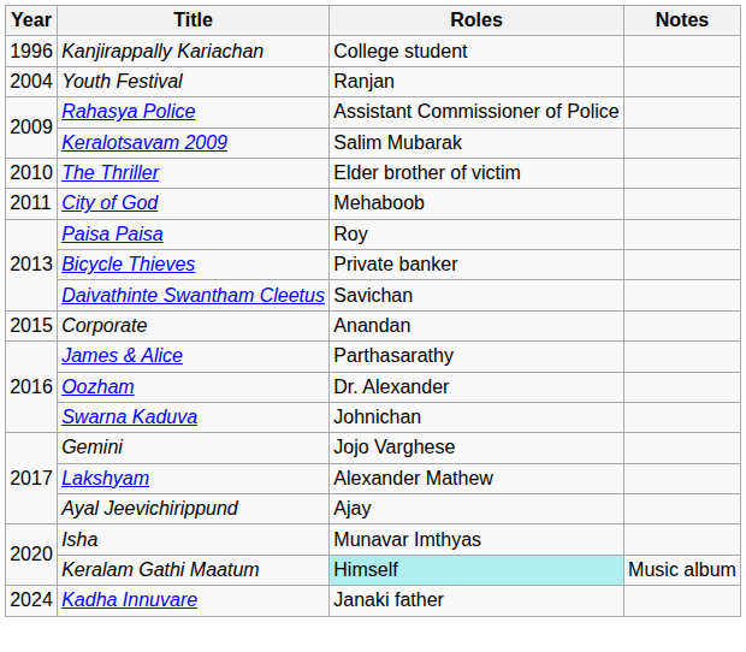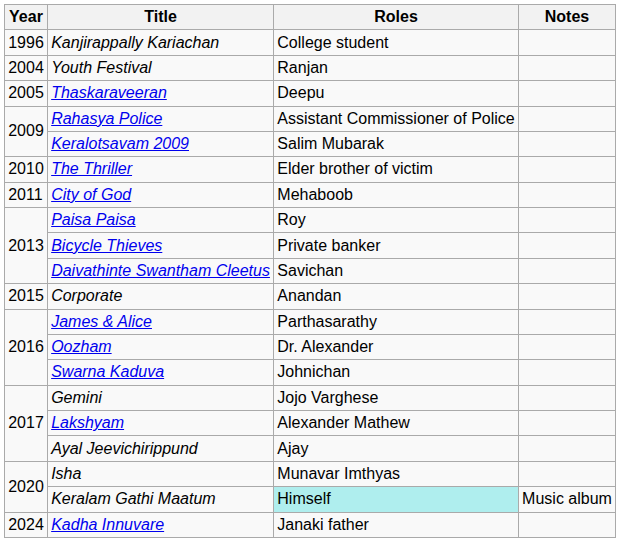 <table class="wikitable sortable">
 <tr>
 <th>Year</th>
 <th>Title</th>
 <th>Roles</th>
 <th class="unsortable">Notes</th>
 </tr>
 <tr>
 <td>1996</td>
 <td><em>Kanjirappally Kariachan</em></td>
 <td>College student</td>
 <td></td>
 </tr>
 <tr>
 <td>2004</td>
 <td><em>Youth Festival</em></td>
 <td>Ranjan</td>
+<td></td>
+</tr>
+<tr>
+<td>2005</td>
+<td><a href='#'><em>Thaskaraveeran</em></a></td>
+<td>Deepu</td>
 <td></td>
 </tr>
 <tr>
 <td rowspan="2">2009</td>
 <td><em><a href='#'>Rahasya Police</a></em></td>
 <td>Assistant Commissioner of Police</td>
 <td></td>
 </tr>
 <tr>
 <td><em><a href='#'>Keralotsavam 2009</a></em></td>
 <td>Salim Mubarak</td>
 <td></td>
 </tr>
 <tr>
 <td>2010</td>
 <td><em><a href='#'>The Thriller</a></em></td>
 <td>Elder brother of victim</td>
 <td></td>
 </tr>
 <tr>
 <td>2011</td>
 <td><a href='#'><em>City of God</em></a></td>
 <td>Mehaboob</td>
 <td></td>
 </tr>
 <tr>
 <td rowspan="3">2013</td>
 <td><a href='#'><em>Paisa Paisa</em></a></td>
 <td>Roy</td>
 <td></td>
 </tr>
 <tr>
 <td><a href='#'><em>Bicycle Thieves</em></a></td>
 <td>Private banker</td>
 <td></td>
 </tr>
 <tr>
 <td><em><a href='#'>Daivathinte Swantham Cleetus</a></em></td>
 <td>Savichan</td>
 <td></td>
 </tr>
 <tr>
 <td>2015</td>
 <td><em>Corporate</em></td>
 <td>Anandan</td>
 <td></td>
 </tr>
 <tr>
 <td rowspan="3">2016</td>
 <td><em><a href='#'>James & Alice</a></em></td>
 <td>Parthasarathy</td>
 <td></td>
 </tr>
 <tr>
 <td><a href='#'><em>Oozham</em></a></td>
 <td>Dr. Alexander</td>
 <td></td>
 </tr>
 <tr>
 <td><em><a href='#'>Swarna Kaduva</a></em></td>
 <td>Johnichan</td>
 <td></td>
 </tr>
 <tr>
 <td rowspan="3">2017</td>
 <td><em>Gemini</em></td>
 <td>Jojo Varghese</td>
 <td></td>
 </tr>
 <tr>
 <td><a href='#'><em>Lakshyam</em></a></td>
 <td>Alexander Mathew</td>
 <td></td>
 </tr>
 <tr>
 <td><em>Ayal Jeevichirippund</em></td>
 <td>Ajay</td>
 <td></td>
 </tr>
 <tr>
 <td rowspan="2">2020</td>
 <td><em>Isha</em></td>
 <td>Munavar Imthyas</td>
 <td></td>
 </tr>
 <tr>
 <td><em>Keralam Gathi Maatum</em></td>
 <td style="background: paleturquoise;">Himself</td>
 <td>Music album</td>
 </tr>
 <tr>
 <td>2024</td>
 <td><em><a href='#'>Kadha Innuvare</a></em></td>
 <td>Janaki father</td>
 <td></td>
 </tr>
 <tr>
 </tr>
 </table>
